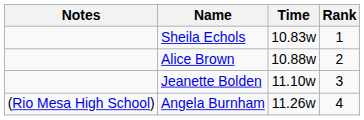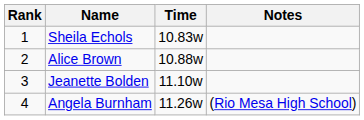 <table class="wikitable sortable" style="text-align:center">
 <tr>
-<th>Notes</th>
+<th>Rank</th>
 <th>Name</th>
 <th>Time</th>
-<th>Rank</th>
+<th>Notes</th>
 </tr>
 <tr>
-<td></td>
+<td>1</td>
 <td align=left><a href='#'>Sheila Echols</a></td>
 <td>10.83w</td>
-<td>1</td>
+<td></td>
 </tr>
 <tr>
-<td></td>
+<td>2</td>
 <td align=left><a href='#'>Alice Brown</a></td>
 <td>10.88w</td>
-<td>2</td>
+<td></td>
 </tr>
 <tr>
-<td></td>
+<td>3</td>
 <td align=left><a href='#'>Jeanette Bolden</a></td>
 <td>11.10w</td>
-<td>3</td>
+<td></td>
 </tr>
 <tr>
-<td>(<a href='#'>Rio Mesa High School</a>)</td>
+<td>4</td>
 <td align=left><a href='#'>Angela Burnham</a></td>
 <td>11.26w</td>
-<td>4</td>
+<td>(<a href='#'>Rio Mesa High School</a>)</td>
 </tr>
 </table>
